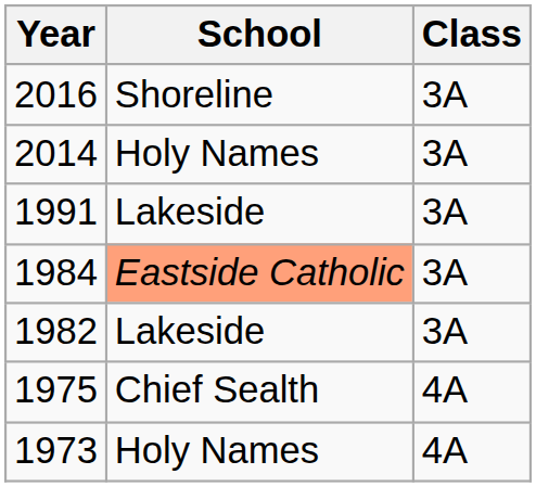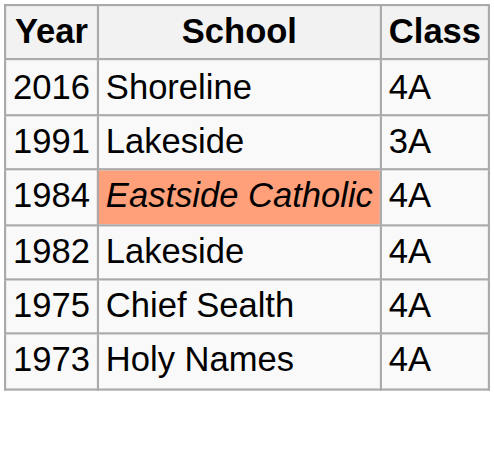 <table class="wikitable">
 <tr>
 <th>Year</th>
 <th>School</th>
 <th>Class</th>
 </tr>
 <tr>
 <td>2016</td>
 <td>Shoreline</td>
-<td>3A</td>
-</tr>
-<tr>
-<td>2014</td>
-<td>Holy Names</td>
-<td>3A</td>
+<td>4A</td>
 </tr>
 <tr>
 <td>1991</td>
 <td>Lakeside</td>
 <td>3A</td>
 </tr>
 <tr>
 <td>1984</td>
 <td style="background: lightsalmon;"><em>Eastside Catholic</em></td>
-<td>3A</td>
+<td>4A</td>
 </tr>
 <tr>
 <td>1982</td>
 <td>Lakeside</td>
-<td>3A</td>
+<td>4A</td>
 </tr>
 <tr>
 <td>1975</td>
 <td>Chief Sealth</td>
 <td>4A</td>
 </tr>
 <tr>
 <td>1973</td>
 <td>Holy Names</td>
 <td>4A</td>
 </tr>
 </table>
